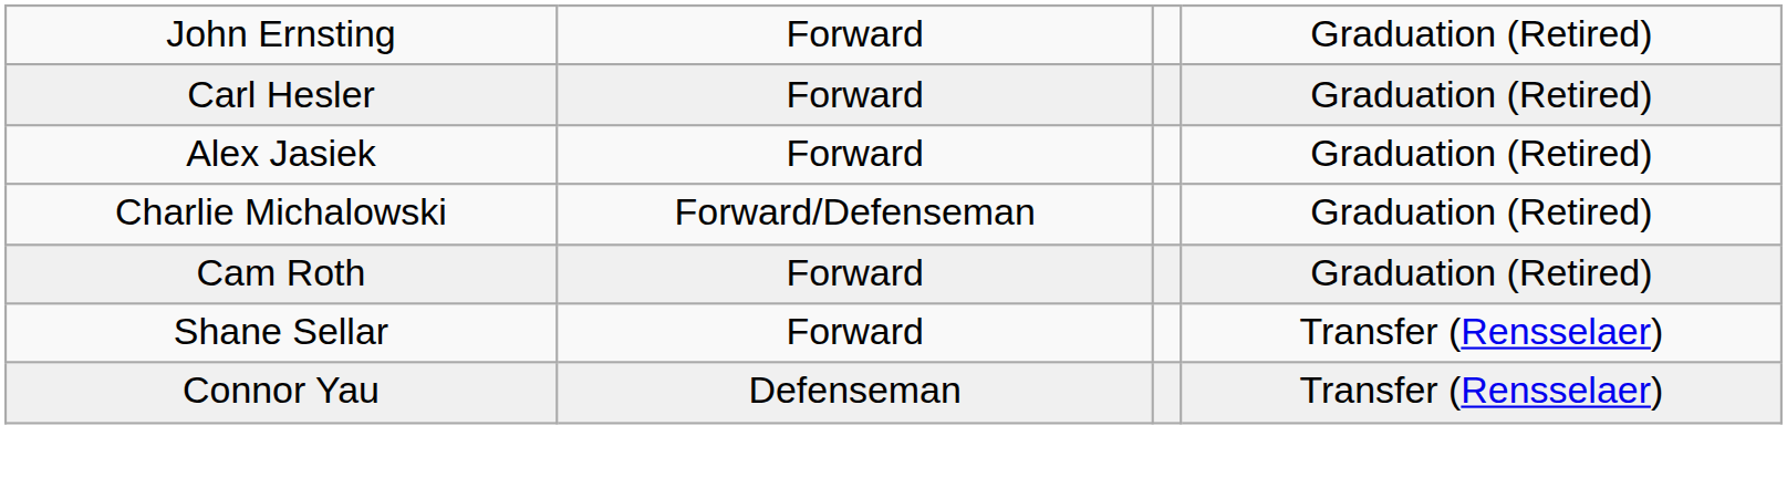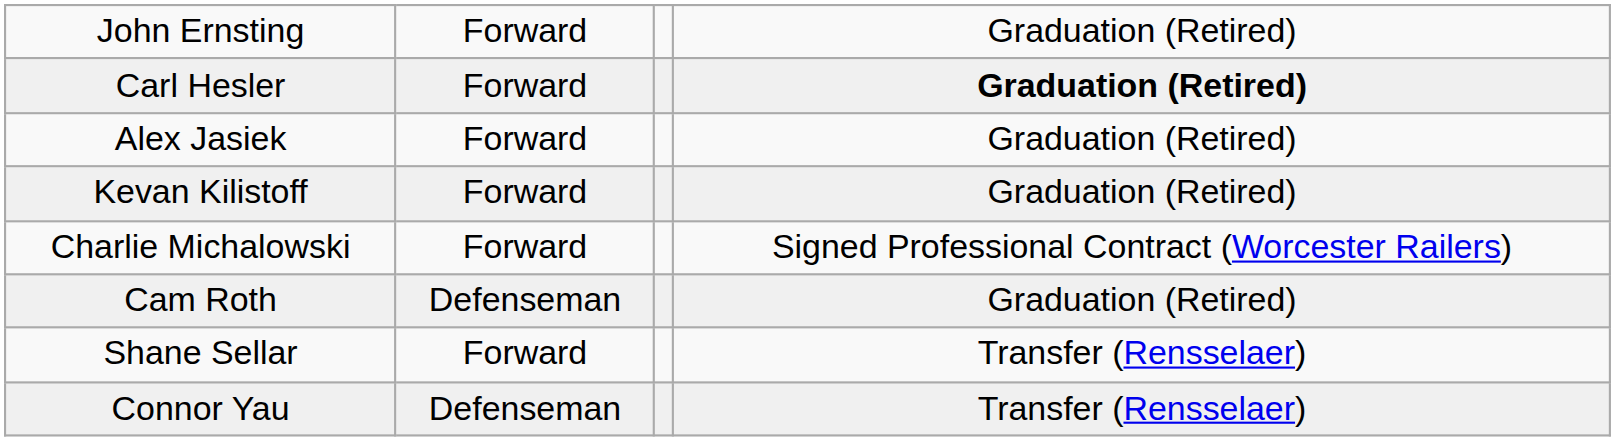 <table class="wikitable" width="60%">
 <tr align="center" bgcolor="">
 <td>John Ernsting</td>
 <td>Forward</td>
 <td></td>
 <td>Graduation (Retired)</td>
 </tr>
 <tr align="center" bgcolor="f0f0f0">
 <td>Carl Hesler</td>
 <td>Forward</td>
 <td></td>
-<td>Graduation (Retired)</td>
+<td><strong>Graduation (Retired)</strong></td>
 </tr>
 <tr align="center" bgcolor="">
 <td>Alex Jasiek</td>
 <td>Forward</td>
 <td></td>
 <td>Graduation (Retired)</td>
 </tr>
-<tr align="center" bgcolor="">
-<td>Charlie Michalowski</td>
-<td>Forward/Defenseman</td>
+<tr align="center" bgcolor="f0f0f0">
+<td>Kevan Kilistoff</td>
+<td>Forward</td>
 <td></td>
 <td>Graduation (Retired)</td>
 </tr>
+<tr align="center" bgcolor="">
+<td>Charlie Michalowski</td>
+<td>Forward</td>
+<td></td>
+<td>Signed Professional Contract (<a href='#'>Worcester Railers</a>)</td>
+</tr>
 <tr align="center" bgcolor="f0f0f0">
 <td>Cam Roth</td>
-<td>Forward</td>
+<td>Defenseman</td>
 <td></td>
 <td>Graduation (Retired)</td>
 </tr>
 <tr align="center" bgcolor="">
 <td>Shane Sellar</td>
 <td>Forward</td>
 <td></td>
 <td>Transfer (<a href='#'>Rensselaer</a>)</td>
 </tr>
 <tr align="center" bgcolor="f0f0f0">
 <td>Connor Yau</td>
 <td>Defenseman</td>
 <td></td>
 <td>Transfer (<a href='#'>Rensselaer</a>)</td>
 </tr>
 </table>
